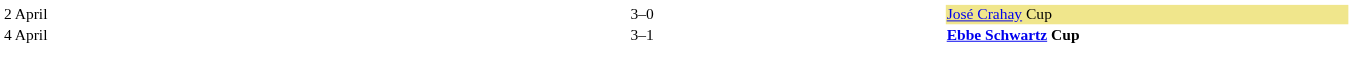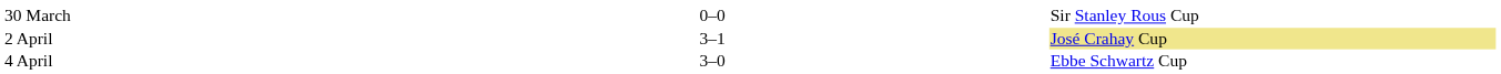 <table cellspacing=1 width=70%>
 <tr>
 <th width=25%></th>
 <th width=20%></th>
 <th width=5%></th>
 <th width=20%></th>
 <th width=30%></th>
 </tr>
 <tr>
+<td>30 March</td>
+<td align=right></td>
+<td align=center>0–0</td>
+<td></td>
+<td>Sir <a href='#'>Stanley Rous</a> Cup</td>
+</tr>
+<tr>
 <td>2 April</td>
 <td align=right></td>
-<td align=center>3–0</td>
+<td align=center>3–1</td>
 <td></td>
 <td style="background: khaki;"><a href='#'>José Crahay</a> Cup</td>
 </tr>
 <tr>
 <td>4 April</td>
 <td align=right></td>
-<td align=center>3–1</td>
+<td align=center>3–0</td>
 <td></td>
-<td><strong><a href='#'>Ebbe Schwartz</a> Cup</strong></td>
+<td><a href='#'>Ebbe Schwartz</a> Cup</td>
 </tr>
 </table>
